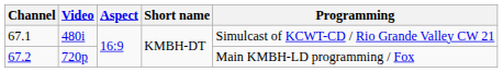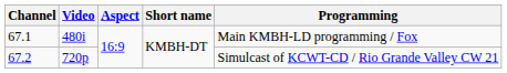 <table class="wikitable">
 <tr>
 <th>Channel</th>
 <th><a href='#'>Video</a></th>
 <th><a href='#'>Aspect</a></th>
 <th>Short name</th>
 <th>Programming </th>
 </tr>
 <tr>
 <td>67.1</td>
 <td><a href='#'>480i</a></td>
 <td rowspan=2><a href='#'>16:9</a></td>
 <td rowspan=2>KMBH-DT</td>
-<td>Simulcast of <a href='#'>KCWT-CD</a> / <a href='#'>Rio Grande Valley CW 21</a></td>
+<td>Main KMBH-LD programming / <a href='#'>Fox</a></td>
 </tr>
 <tr>
 <td><a href='#'>67.2</a></td>
 <td><a href='#'>720p</a></td>
-<td>Main KMBH-LD programming / <a href='#'>Fox</a></td>
+<td>Simulcast of <a href='#'>KCWT-CD</a> / <a href='#'>Rio Grande Valley CW 21</a></td>
 </tr>
 </table>
